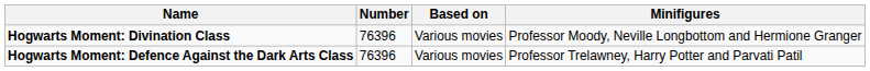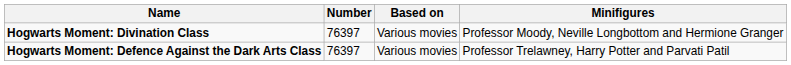 <table class="wikitable">
 <tr>
 <th>Name</th>
 <th>Number</th>
 <th>Based on</th>
 <th>Minifigures</th>
 </tr>
 <tr>
 <td><strong>Hogwarts Moment: Divination Class</strong></td>
-<td>76396</td>
+<td>76397</td>
 <td>Various movies</td>
 <td>Professor Moody, Neville Longbottom and Hermione Granger</td>
 </tr>
 <tr>
 <td><strong>Hogwarts Moment: Defence Against the Dark Arts Class</strong></td>
-<td>76396</td>
+<td>76397</td>
 <td>Various movies</td>
 <td>Professor Trelawney, Harry Potter and Parvati Patil</td>
 </tr>
 </table>
